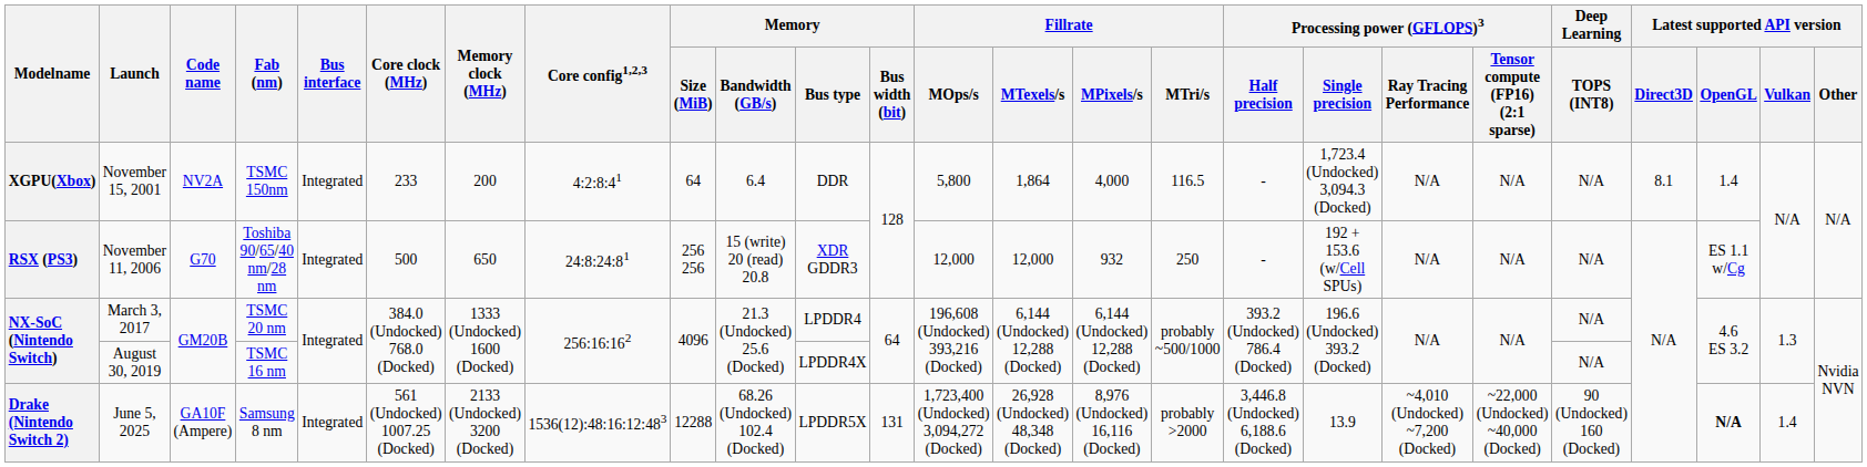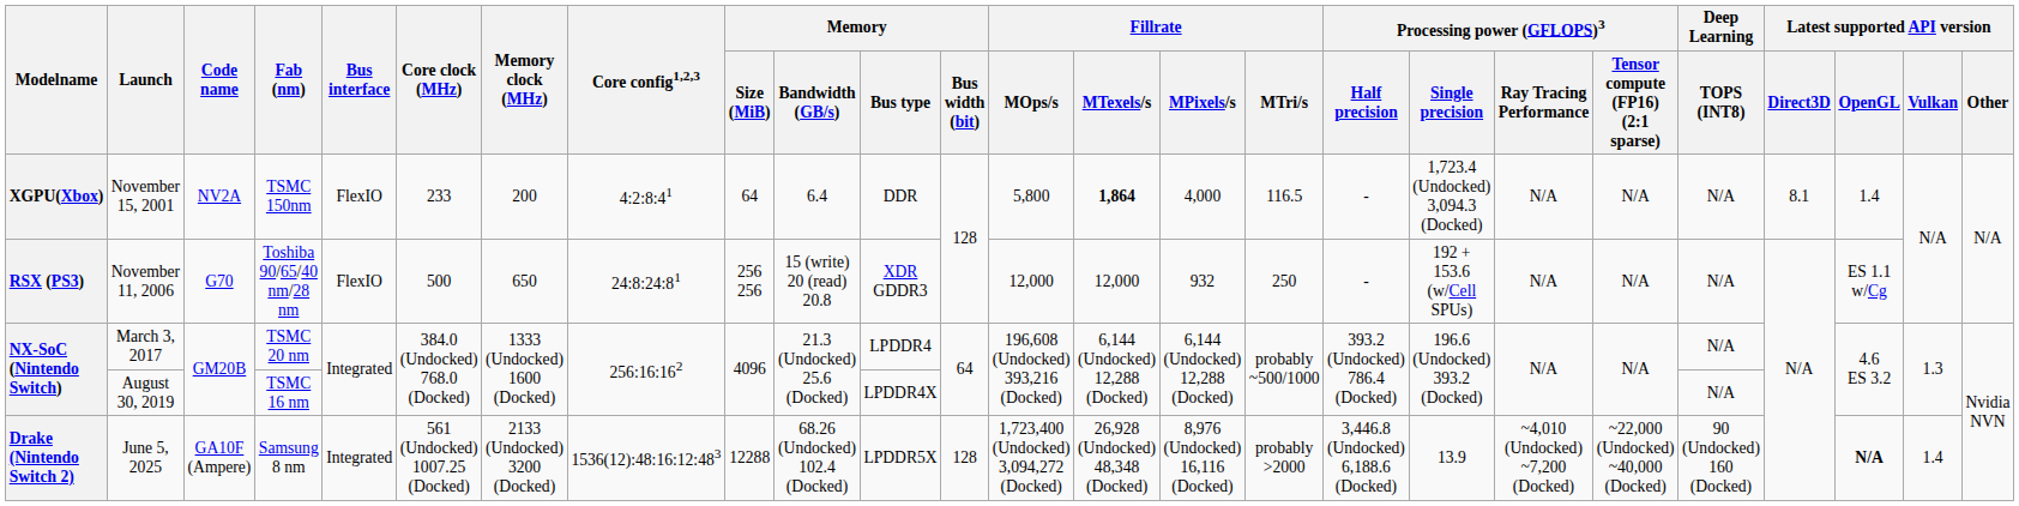 <table class="mw-datatable wikitable sortable sort-under" style="font-size:85%; text-align:center;">
 <tr>
 <th rowspan=2>Modelname</th>
 <th rowspan=2>Launch</th>
 <th rowspan=2><a href='#'>Code name</a></th>
 <th rowspan=2><a href='#'>Fab</a> (<a href='#'>nm</a>)</th>
 <th rowspan=2><a href='#'>Bus</a> <a href='#'>interface</a></th>
 <th rowspan=2>Core clock (<a href='#'>MHz</a>)</th>
 <th rowspan=2>Memory clock (<a href='#'>MHz</a>)</th>
 <th rowspan=2>Core config<sup>1,2,3</sup></th>
 <th colspan=4>Memory</th>
 <th colspan="4"><a href='#'>Fillrate</a></th>
 <th colspan="4">Processing power (<a href='#'>GFLOPS</a>)<sup>3</sup></th>
 <th>Deep Learning</th>
 <th colspan="4">Latest supported <a href='#'>API</a> version</th>
 </tr>
 <tr>
 <th>Size (<a href='#'>MiB</a>)</th>
 <th>Bandwidth (<a href='#'>GB/s</a>)</th>
 <th>Bus type</th>
 <th>Bus width (<a href='#'>bit</a>)</th>
 <th>MOps/s</th>
 <th><a href='#'>MTexels</a>/s</th>
 <th><a href='#'>MPixels</a>/s</th>
 <th>MTri/s</th>
 <th><a href='#'>Half precision</a></th>
 <th><a href='#'>Single precision</a></th>
 <th>Ray Tracing Performance</th>
 <th><a href='#'>Tensor</a> compute (FP16) (2:1 sparse)</th>
 <th>TOPS (INT8)</th>
 <th><a href='#'>Direct3D</a></th>
 <th><a href='#'>OpenGL</a></th>
 <th><a href='#'>Vulkan</a></th>
 <th>Other</th>
 </tr>
 <tr>
 <th style="text-align:left">XGPU(<a href='#'>Xbox</a>) </th>
 <td>November 15, 2001</td>
 <td><a href='#'>NV2A</a></td>
 <td><a href='#'>TSMC</a> <a href='#'>150nm</a></td>
-<td>Integrated</td>
+<td>FlexIO</td>
 <td>233</td>
 <td>200</td>
 <td>4:2:8:4<sup>1</sup></td>
 <td>64</td>
 <td>6.4</td>
 <td>DDR</td>
 <td rowspan="2">128</td>
 <td>5,800</td>
-<td>1,864</td>
+<td><strong>1,864</strong></td>
 <td>4,000</td>
 <td>116.5</td>
 <td>-</td>
 <td>1,723.4 (Undocked) 3,094.3 (Docked)</td>
 <td>N/A</td>
 <td>N/A</td>
 <td>N/A</td>
 <td>8.1</td>
 <td>1.4</td>
 <td rowspan="2">N/A</td>
 <td rowspan="2">N/A</td>
 </tr>
 <tr>
 <th style="text-align:left"><a href='#'>RSX</a> (<a href='#'>PS3</a>) </th>
 <td>November 11, 2006</td>
 <td><a href='#'>G70</a></td>
 <td><a href='#'>Toshiba</a> <a href='#'>90</a>/<a href='#'>65</a>/<a href='#'>40 nm</a>/<a href='#'>28 nm</a></td>
-<td>Integrated</td>
+<td>FlexIO</td>
 <td>500</td>
 <td>650</td>
 <td>24:8:24:8<sup>1</sup></td>
 <td>256<br>256</td>
 <td>15 (write)<br>20 (read)<br>20.8</td>
 <td><a href='#'>XDR</a><br>GDDR3</td>
 <td>12,000</td>
 <td>12,000</td>
 <td>932</td>
 <td>250</td>
 <td>-</td>
 <td>192 + 153.6 (w/<a href='#'>Cell</a> SPUs)</td>
 <td>N/A</td>
 <td>N/A</td>
 <td>N/A</td>
 <td rowspan="4">N/A</td>
 <td>ES 1.1 w/<a href='#'>Cg</a></td>
 </tr>
 <tr>
 <th style="text-align:left" rowspan="2"><a href='#'>NX-SoC</a> (<a href='#'>Nintendo Switch</a>) </th>
 <td>March 3, 2017</td>
 <td rowspan="2"><a href='#'>GM20B</a></td>
 <td><a href='#'>TSMC</a> <a href='#'>20 nm</a></td>
 <td rowspan="2">Integrated</td>
 <td rowspan="2">384.0 (Undocked)<br>768.0 (Docked)</td>
 <td rowspan="2">1333 (Undocked)<br>1600 (Docked)</td>
 <td rowspan="2">256:16:16<sup>2</sup></td>
 <td rowspan="2">4096</td>
 <td rowspan="2">21.3 (Undocked) 25.6<br>(Docked)</td>
 <td>LPDDR4</td>
 <td rowspan="2">64</td>
 <td rowspan="2">196,608 (Undocked)<br>393,216 (Docked)</td>
 <td rowspan="2">6,144 (Undocked)<br>12,288 (Docked)</td>
 <td rowspan="2">6,144 (Undocked)<br>12,288 (Docked)</td>
 <td rowspan="2">probably ~500/1000</td>
 <td rowspan="2">393.2 (Undocked)<br>786.4 (Docked)</td>
 <td rowspan="2">196.6 (Undocked)<br>393.2 (Docked)</td>
 <td rowspan="2">N/A</td>
 <td rowspan="2">N/A</td>
 <td>N/A</td>
 <td rowspan="2">4.6<br>ES 3.2</td>
 <td rowspan="2">1.3</td>
 <td rowspan="3">Nvidia NVN </td>
 </tr>
 <tr>
 <td>August 30, 2019</td>
 <td><a href='#'>TSMC</a> <a href='#'>16 nm</a></td>
 <td>LPDDR4X</td>
 <td>N/A</td>
 </tr>
 <tr>
 <th style="text-align:left"><a href='#'>Drake (Nintendo Switch 2)</a></th>
 <td>June 5, 2025</td>
 <td><a href='#'>GA10F</a><br>(Ampere)</td>
 <td><a href='#'>Samsung</a> 8 nm</td>
 <td>Integrated</td>
 <td>561 (Undocked)<br>1007.25 (Docked)</td>
 <td>2133 (Undocked)<br>3200 (Docked)</td>
 <td>1536(12):48:16:12:48<sup>3</sup></td>
 <td>12288</td>
 <td>68.26 (Undocked) 102.4<br>(Docked)</td>
 <td>LPDDR5X</td>
-<td>131</td>
+<td>128</td>
 <td>1,723,400 (Undocked) 3,094,272 (Docked)</td>
 <td>26,928 (Undocked) 48,348 (Docked)</td>
 <td>8,976 (Undocked) 16,116 (Docked)</td>
 <td>probably >2000</td>
 <td>3,446.8 (Undocked) 6,188.6 (Docked)</td>
 <td>13.9</td>
 <td>~4,010 (Undocked) ~7,200 (Docked)</td>
 <td>~22,000 (Undocked) ~40,000 (Docked)</td>
 <td>90 (Undocked) 160 (Docked)</td>
 <td><strong>N/A</strong></td>
 <td>1.4</td>
 </tr>
 <tr>
 </tr>
 </table>
